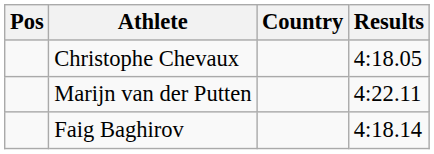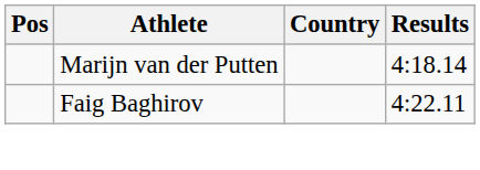 <table class="wikitable">
 <tr>
 <th>Pos</th>
 <th>Athlete</th>
 <th>Country</th>
 <th>Results</th>
 </tr>
 <tr>
 <td align="center"></td>
-<td>Christophe Chevaux</td>
-<td></td>
-<td>4:18.05</td>
-</tr>
-<tr>
-<td align="center"></td>
 <td>Marijn van der Putten</td>
 <td></td>
-<td>4:22.11</td>
+<td>4:18.14</td>
 </tr>
 <tr>
 <td align="center"></td>
 <td>Faig Baghirov</td>
 <td></td>
-<td>4:18.14</td>
+<td>4:22.11</td>
 </tr>
 </table>
